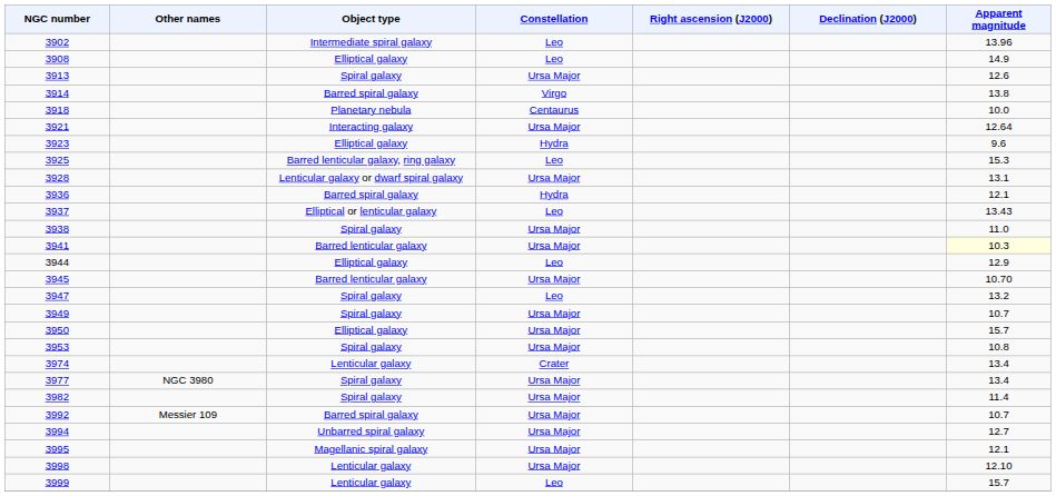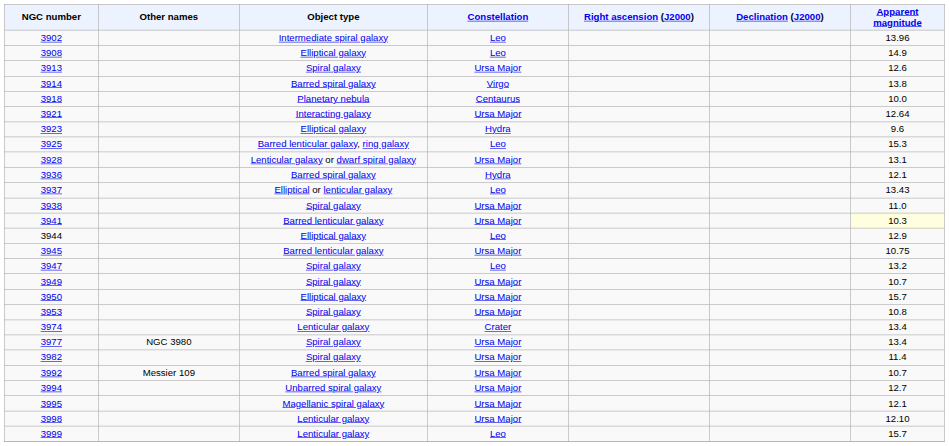 <table class="wikitable sortable sticky-header sort-under" style="text-align: center;">
 <tr>
 <th style="background-color:#edf3fe; width: 10%;">NGC number</th>
 <th style="background-color:#edf3fe; width: 15%;">Other names</th>
 <th style="background-color:#edf3fe; width: 20%;">Object type</th>
 <th style="background-color:#edf3fe; width: 15%;"><a href='#'>Constellation</a></th>
 <th style="background-color:#edf3fe; width: 15%;"><a href='#'>Right ascension</a> (<a href='#'>J2000</a>)</th>
 <th style="background-color:#edf3fe; width: 15%;"><a href='#'>Declination</a> (<a href='#'>J2000</a>)</th>
 <th style="background-color:#edf3fe; width: 10%;"><a href='#'>Apparent magnitude</a></th>
 </tr>
 <tr>
 <td><a href='#'>3902</a></td>
 <td></td>
 <td><a href='#'>Intermediate spiral galaxy</a></td>
 <td><a href='#'>Leo</a></td>
 <td></td>
 <td></td>
 <td>13.96</td>
 </tr>
 <tr>
 <td><a href='#'>3908</a></td>
 <td></td>
 <td><a href='#'>Elliptical galaxy</a></td>
 <td><a href='#'>Leo</a></td>
 <td></td>
 <td></td>
 <td>14.9</td>
 </tr>
 <tr>
 <td><a href='#'>3913</a></td>
 <td></td>
 <td><a href='#'>Spiral galaxy</a></td>
 <td><a href='#'>Ursa Major</a></td>
 <td></td>
 <td></td>
 <td>12.6</td>
 </tr>
 <tr>
 <td><a href='#'>3914</a></td>
 <td></td>
 <td><a href='#'>Barred spiral galaxy</a></td>
 <td><a href='#'>Virgo</a></td>
 <td></td>
 <td></td>
 <td>13.8</td>
 </tr>
 <tr>
 <td><a href='#'>3918</a></td>
 <td></td>
 <td><a href='#'>Planetary nebula</a></td>
 <td><a href='#'>Centaurus</a></td>
 <td></td>
 <td></td>
 <td>10.0</td>
 </tr>
 <tr>
 <td><a href='#'>3921</a></td>
 <td></td>
 <td><a href='#'>Interacting galaxy</a></td>
 <td><a href='#'>Ursa Major</a></td>
 <td></td>
 <td></td>
 <td>12.64</td>
 </tr>
 <tr>
 <td><a href='#'>3923</a></td>
 <td></td>
 <td><a href='#'>Elliptical galaxy</a></td>
 <td><a href='#'>Hydra</a></td>
 <td></td>
 <td></td>
 <td>9.6</td>
 </tr>
 <tr>
 <td><a href='#'>3925</a></td>
 <td></td>
 <td><a href='#'>Barred lenticular galaxy</a>, <a href='#'>ring galaxy</a></td>
 <td><a href='#'>Leo</a></td>
 <td></td>
 <td></td>
 <td>15.3</td>
 </tr>
 <tr>
 <td><a href='#'>3928</a></td>
 <td></td>
 <td><a href='#'>Lenticular galaxy</a> or <a href='#'>dwarf spiral galaxy</a></td>
 <td><a href='#'>Ursa Major</a></td>
 <td></td>
 <td></td>
 <td>13.1</td>
 </tr>
 <tr>
 <td><a href='#'>3936</a></td>
 <td></td>
 <td><a href='#'>Barred spiral galaxy</a></td>
 <td><a href='#'>Hydra</a></td>
 <td></td>
 <td></td>
 <td>12.1</td>
 </tr>
 <tr>
 <td><a href='#'>3937</a></td>
 <td></td>
 <td><a href='#'>Elliptical</a> or <a href='#'>lenticular galaxy</a></td>
 <td><a href='#'>Leo</a></td>
 <td></td>
 <td></td>
 <td>13.43</td>
 </tr>
 <tr>
 <td><a href='#'>3938</a></td>
 <td></td>
 <td><a href='#'>Spiral galaxy</a></td>
 <td><a href='#'>Ursa Major</a></td>
 <td></td>
 <td></td>
 <td>11.0</td>
 </tr>
 <tr>
 <td><a href='#'>3941</a></td>
 <td></td>
 <td><a href='#'>Barred lenticular galaxy</a></td>
 <td><a href='#'>Ursa Major</a></td>
 <td></td>
 <td></td>
 <td style="background: lightyellow;">10.3</td>
 </tr>
 <tr>
 <td>3944</td>
 <td></td>
 <td><a href='#'>Elliptical galaxy</a></td>
 <td><a href='#'>Leo</a></td>
 <td></td>
 <td></td>
 <td>12.9</td>
 </tr>
 <tr>
 <td><a href='#'>3945</a></td>
 <td></td>
 <td><a href='#'>Barred lenticular galaxy</a></td>
 <td><a href='#'>Ursa Major</a></td>
 <td></td>
 <td></td>
-<td>10.70</td>
+<td>10.75</td>
 </tr>
 <tr>
 <td><a href='#'>3947</a></td>
 <td></td>
 <td><a href='#'>Spiral galaxy</a></td>
 <td><a href='#'>Leo</a></td>
 <td></td>
 <td></td>
 <td>13.2</td>
 </tr>
 <tr>
 <td><a href='#'>3949</a></td>
 <td></td>
 <td><a href='#'>Spiral galaxy</a></td>
 <td><a href='#'>Ursa Major</a></td>
 <td></td>
 <td></td>
 <td>10.7</td>
 </tr>
 <tr>
 <td><a href='#'>3950</a></td>
 <td></td>
 <td><a href='#'>Elliptical galaxy</a></td>
 <td><a href='#'>Ursa Major</a></td>
 <td></td>
 <td></td>
 <td>15.7</td>
 </tr>
 <tr>
 <td><a href='#'>3953</a></td>
 <td></td>
 <td><a href='#'>Spiral galaxy</a></td>
 <td><a href='#'>Ursa Major</a></td>
 <td></td>
 <td></td>
 <td>10.8</td>
 </tr>
 <tr>
 <td><a href='#'>3974</a></td>
 <td></td>
 <td><a href='#'>Lenticular galaxy</a></td>
 <td><a href='#'>Crater</a></td>
 <td></td>
 <td></td>
 <td>13.4</td>
 </tr>
 <tr>
 <td><a href='#'>3977</a></td>
 <td>NGC 3980</td>
 <td><a href='#'>Spiral galaxy</a></td>
 <td><a href='#'>Ursa Major</a></td>
 <td></td>
 <td></td>
 <td>13.4</td>
 </tr>
 <tr>
 <td><a href='#'>3982</a></td>
 <td></td>
 <td><a href='#'>Spiral galaxy</a></td>
 <td><a href='#'>Ursa Major</a></td>
 <td></td>
 <td></td>
 <td>11.4</td>
 </tr>
 <tr>
 <td><a href='#'>3992</a></td>
 <td>Messier 109</td>
 <td><a href='#'>Barred spiral galaxy</a></td>
 <td><a href='#'>Ursa Major</a></td>
 <td></td>
 <td></td>
 <td>10.7</td>
 </tr>
 <tr>
 <td><a href='#'>3994</a></td>
 <td></td>
 <td><a href='#'>Unbarred spiral galaxy</a></td>
 <td><a href='#'>Ursa Major</a></td>
 <td></td>
 <td></td>
 <td>12.7</td>
 </tr>
 <tr>
 <td><a href='#'>3995</a></td>
 <td></td>
 <td><a href='#'>Magellanic spiral galaxy</a></td>
 <td><a href='#'>Ursa Major</a></td>
 <td></td>
 <td></td>
 <td>12.1</td>
 </tr>
 <tr>
 <td><a href='#'>3998</a></td>
 <td></td>
 <td><a href='#'>Lenticular galaxy</a></td>
 <td><a href='#'>Ursa Major</a></td>
 <td></td>
 <td></td>
 <td>12.10</td>
 </tr>
 <tr>
 <td><a href='#'>3999</a></td>
 <td></td>
 <td><a href='#'>Lenticular galaxy</a></td>
 <td><a href='#'>Leo</a></td>
 <td></td>
 <td></td>
 <td>15.7</td>
 </tr>
 <tr>
 </tr>
 </table>
